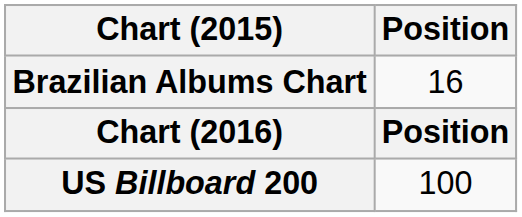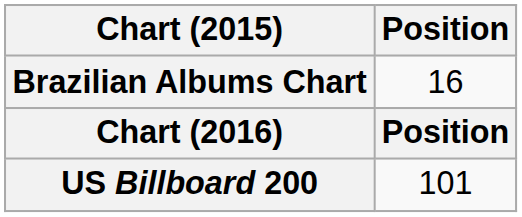 <table class="wikitable sortable plainrowheaders" style="text-align:center">
 <tr>
 <th scope="col">Chart (2015)</th>
 <th scope="col">Position</th>
 </tr>
 <tr>
 <th scope="row">Brazilian Albums Chart</th>
 <td>16</td>
 </tr>
 <tr>
 <th scope="col">Chart (2016)</th>
 <th scope="col">Position</th>
 </tr>
 <tr>
 <th scope="row">US <em>Billboard</em> 200</th>
-<td>100</td>
+<td>101</td>
 </tr>
 </table>
